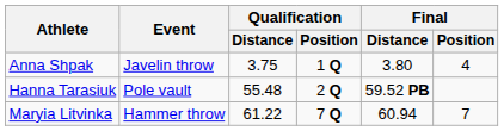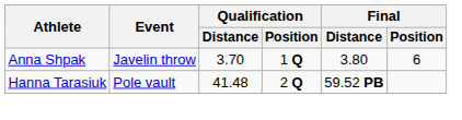 <table class=wikitable style="font-size:90%">
 <tr>
 <th rowspan=2>Athlete</th>
 <th rowspan=2>Event</th>
 <th colspan=2>Qualification</th>
 <th colspan=2>Final</th>
 </tr>
 <tr style="font-size:95%">
 <th>Distance</th>
 <th>Position</th>
 <th>Distance</th>
 <th>Position</th>
 </tr>
 <tr align=center>
 <td align=left><a href='#'>Anna Shpak</a></td>
 <td align=left><a href='#'>Javelin throw</a></td>
-<td>3.75</td>
+<td>3.70</td>
 <td>1 <strong>Q</strong></td>
 <td>3.80</td>
-<td>4</td>
+<td>6</td>
 </tr>
 <tr align=center>
 <td align=left><a href='#'>Hanna Tarasiuk</a></td>
 <td align=left><a href='#'>Pole vault</a></td>
-<td>55.48</td>
+<td>41.48</td>
 <td>2 <strong>Q</strong></td>
 <td>59.52	<strong>PB</strong></td>
 <td></td>
 </tr>
-<tr align=center>
-<td align=left><a href='#'>Maryia Litvinka</a></td>
-<td align=left><a href='#'>Hammer throw</a></td>
-<td>61.22</td>
-<td>7 <strong>Q</strong></td>
-<td>60.94</td>
-<td>7</td>
-</tr>
 </table>
